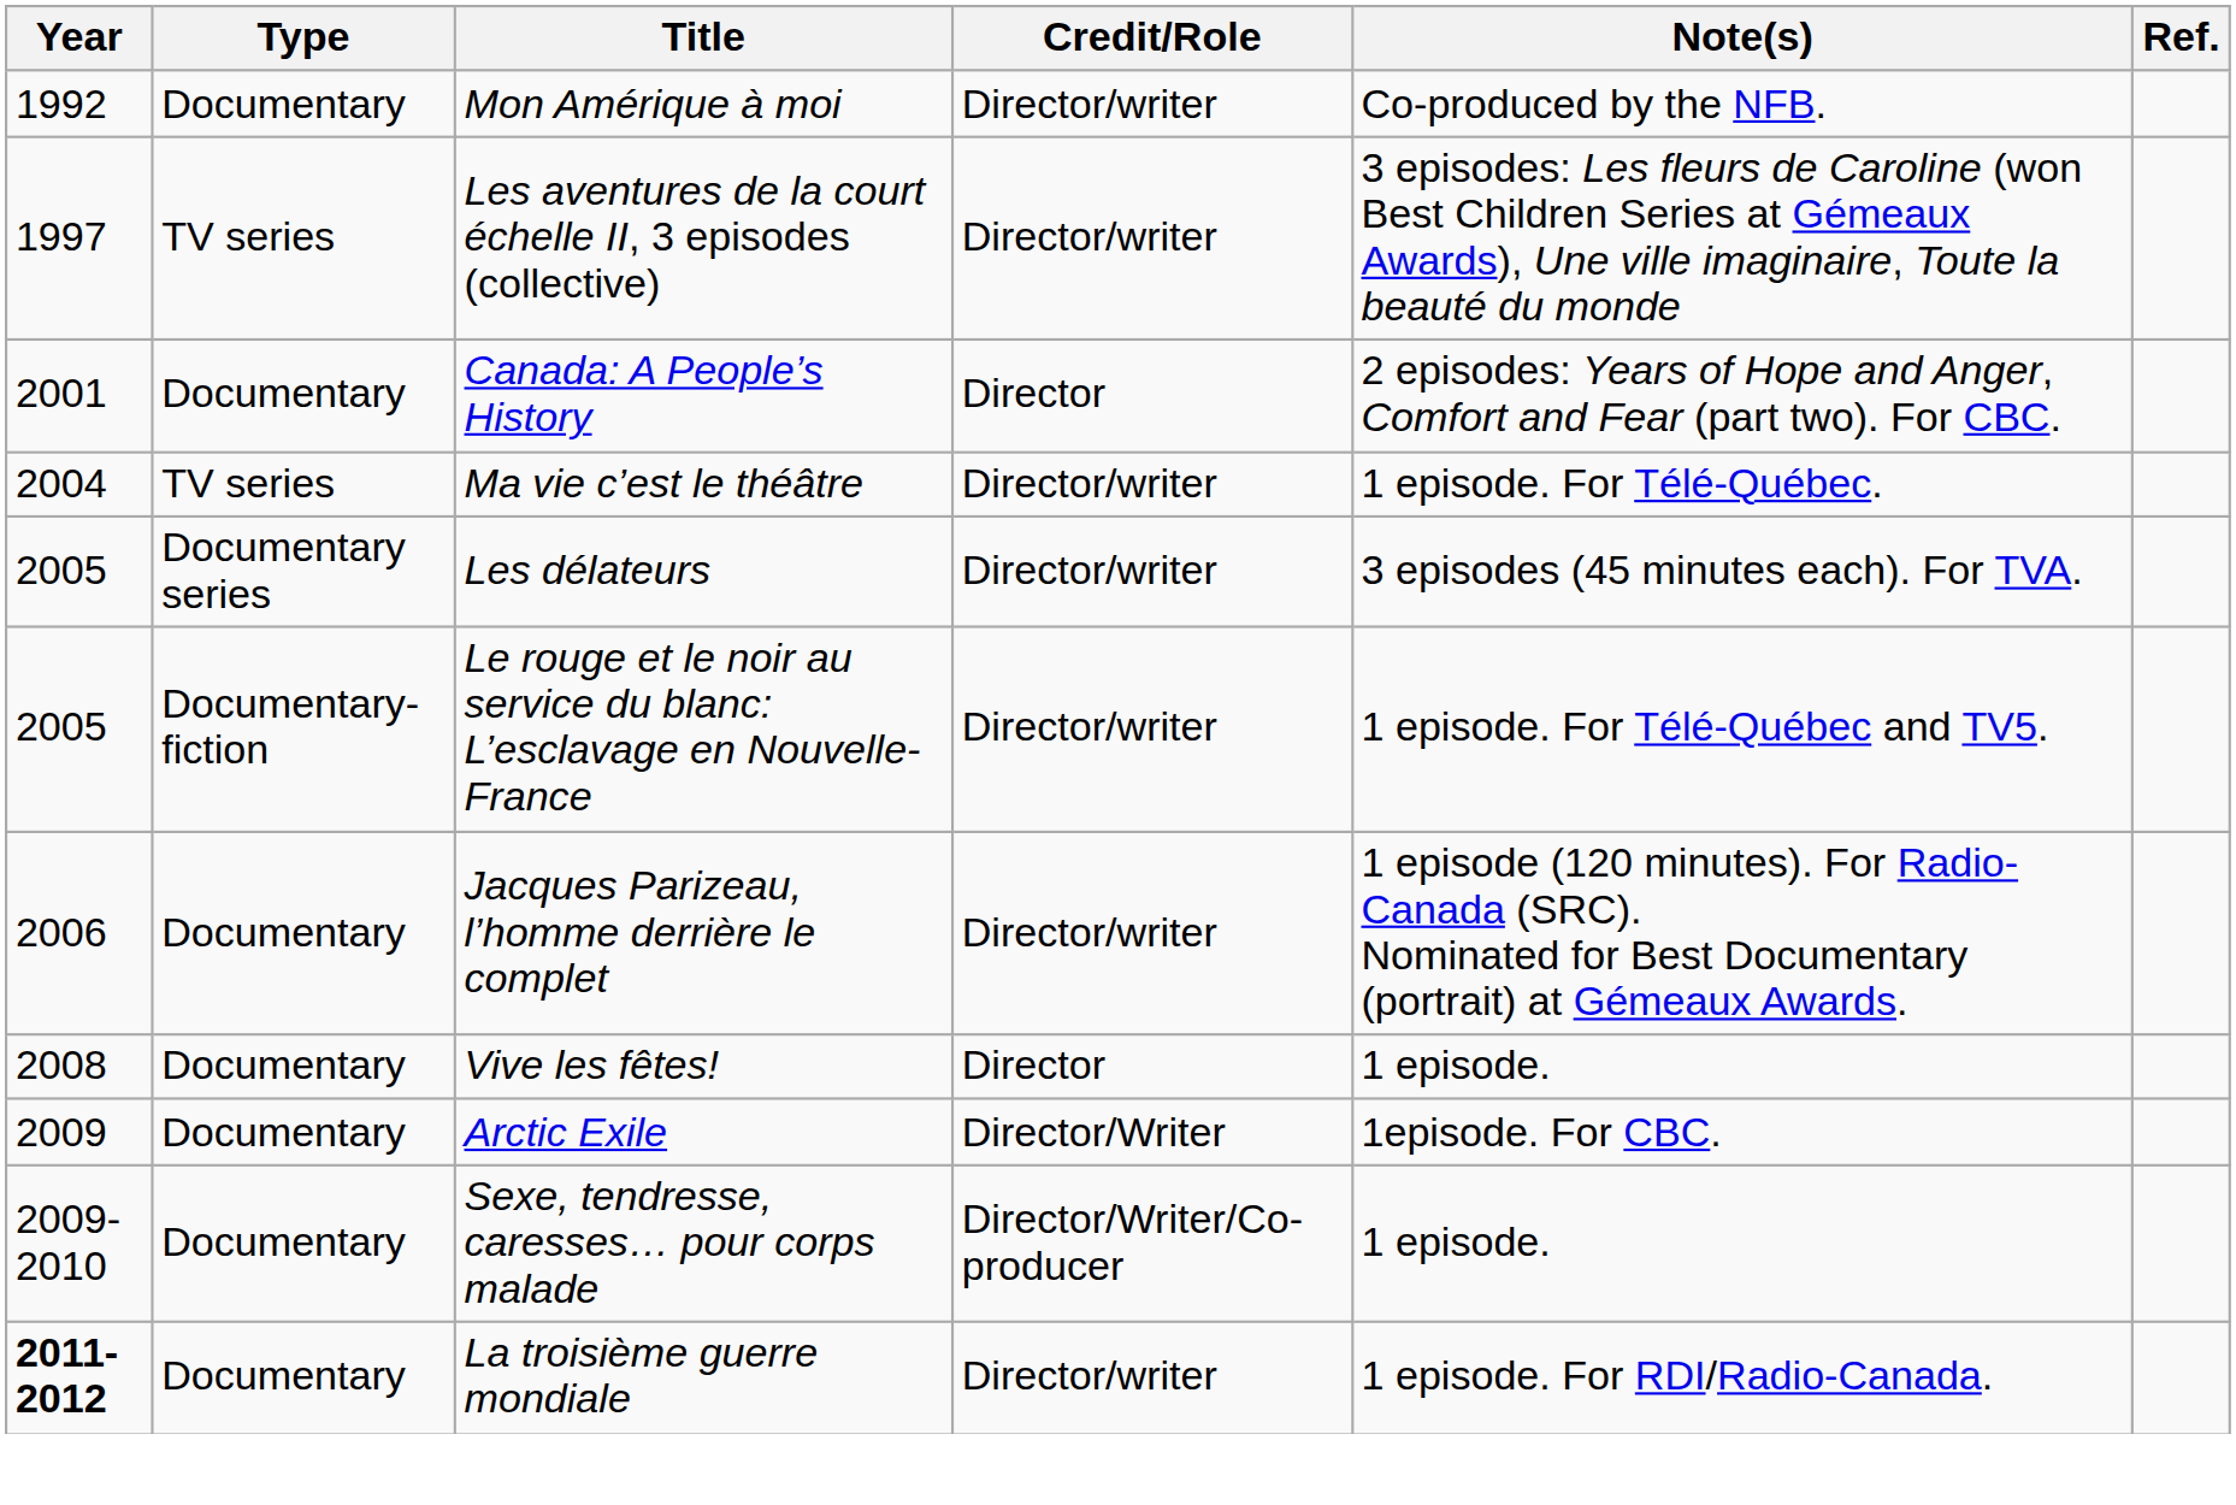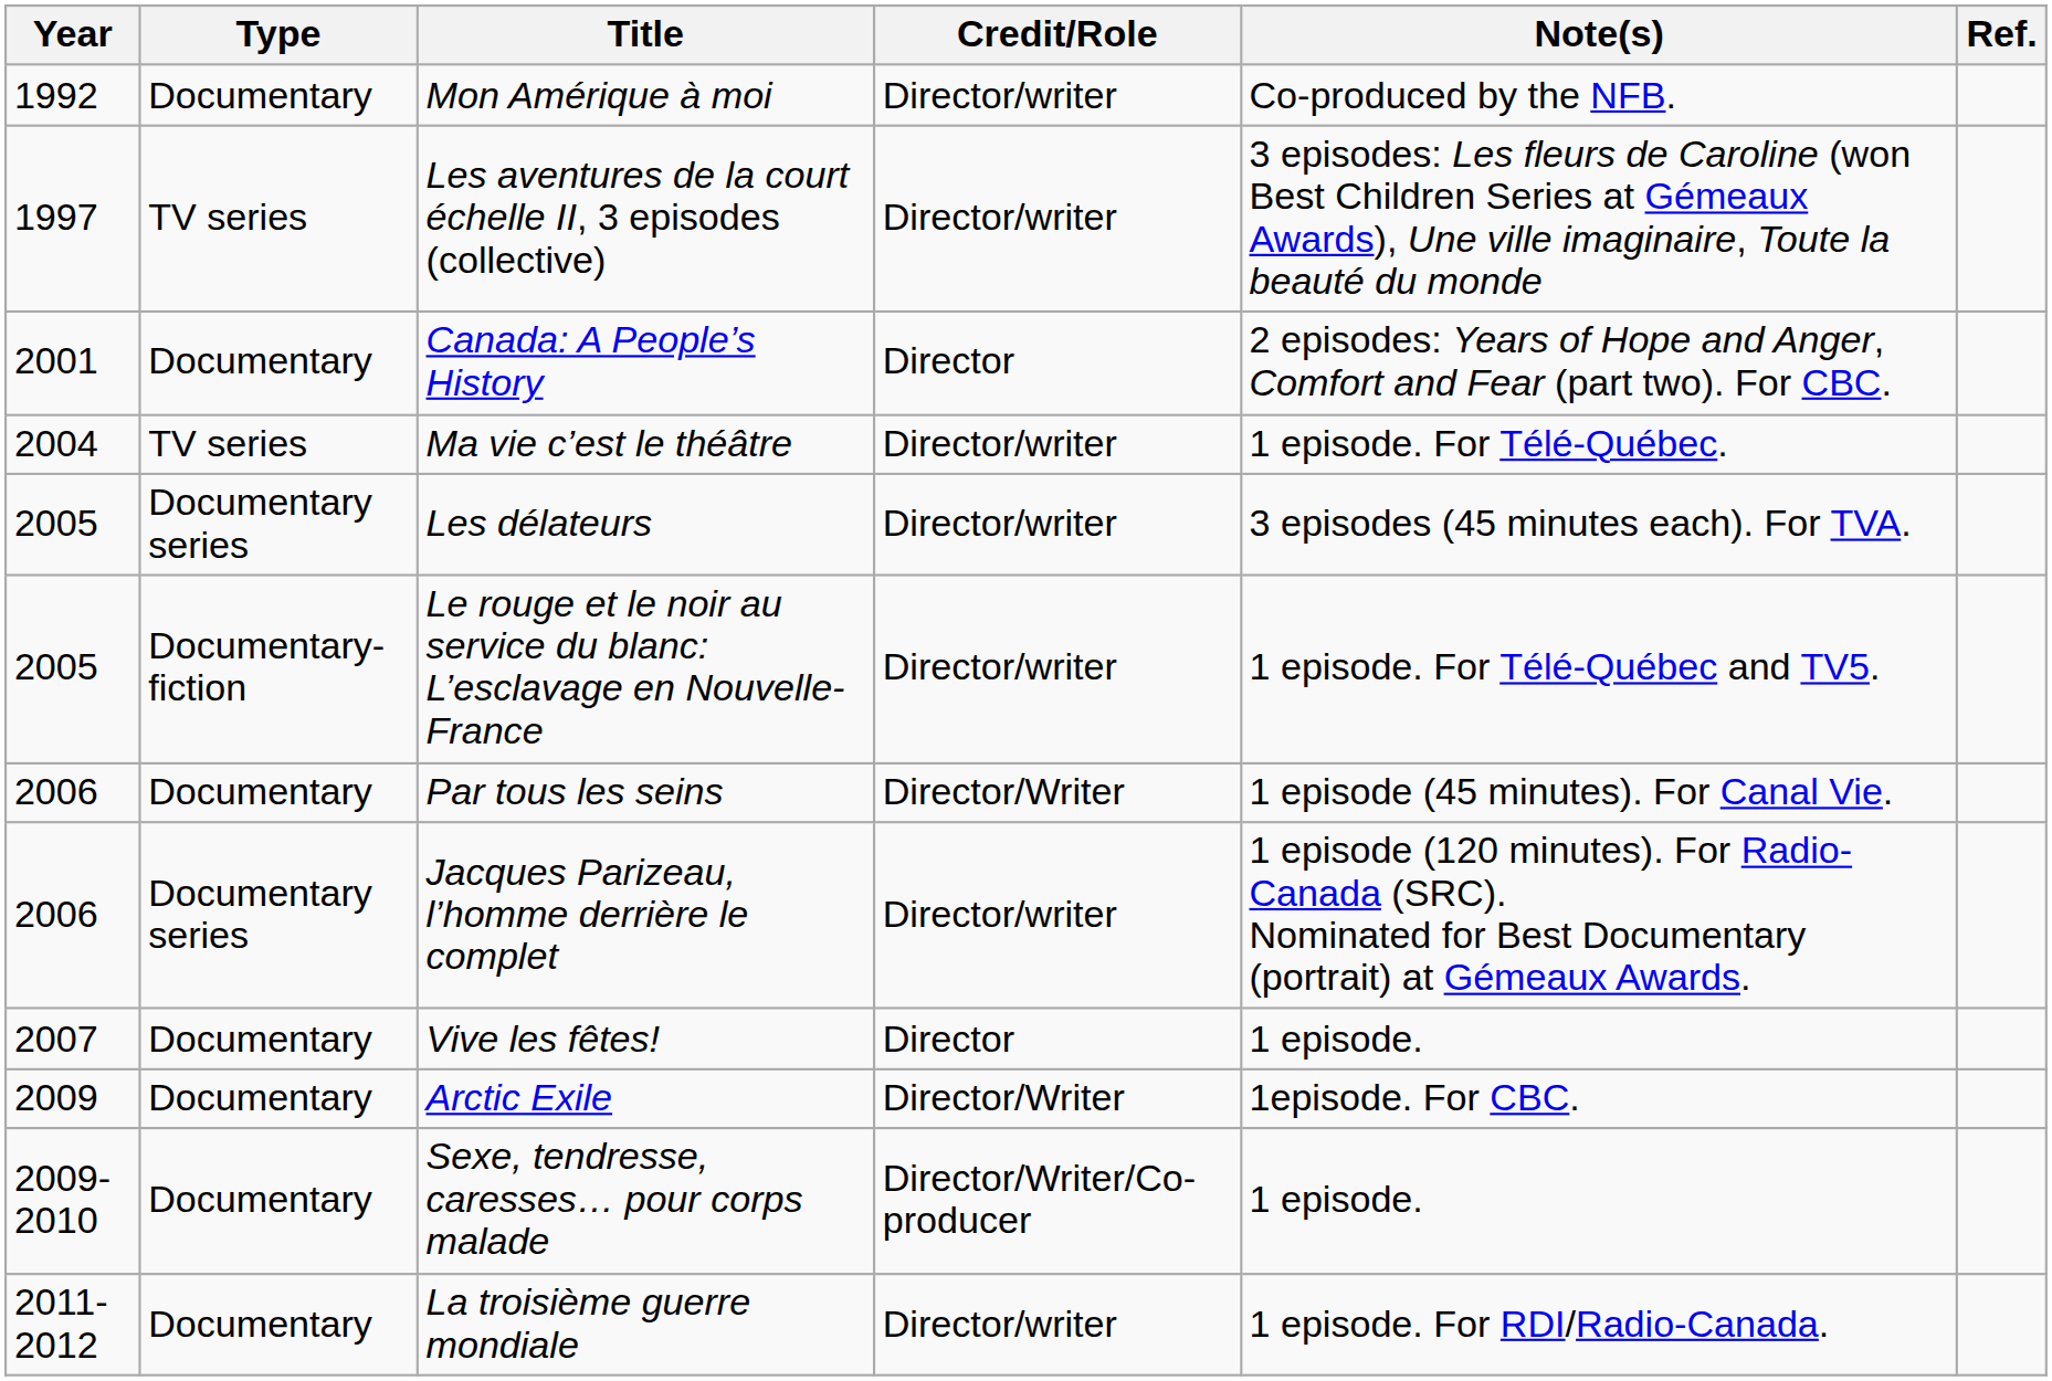 <table class="wikitable">
 <tr>
 <th>Year</th>
 <th>Type</th>
 <th>Title</th>
 <th>Credit/Role</th>
 <th>Note(s)</th>
 <th>Ref.</th>
 </tr>
 <tr>
 <td>1992</td>
 <td>Documentary</td>
 <td><em>Mon Amérique à moi</em></td>
 <td>Director/writer</td>
 <td>Co-produced by the <a href='#'>NFB</a>.</td>
 <td></td>
 </tr>
 <tr>
 <td>1997</td>
 <td>TV series</td>
 <td><em>Les aventures de la court  échelle II</em>, 3 episodes (collective)</td>
 <td>Director/writer</td>
 <td>3 episodes: <em>Les fleurs de Caroline</em> (won Best Children Series at <a href='#'>Gémeaux Awards</a>), <em>Une ville imaginaire</em>, <em>Toute la beauté du monde</em></td>
 <td><br></td>
 </tr>
 <tr>
 <td>2001</td>
 <td>Documentary</td>
 <td><em><a href='#'>Canada: A People’s History</a></em></td>
 <td>Director</td>
 <td>2 episodes: <em>Years of Hope and Anger</em>, <em>Comfort and Fear</em> (part two). For <a href='#'>CBC</a>.</td>
 <td><br></td>
 </tr>
 <tr>
 <td>2004</td>
 <td>TV series</td>
 <td><em>Ma vie c’est le théâtre</em></td>
 <td>Director/writer</td>
 <td>1 episode. For <a href='#'>Télé-Québec</a>.</td>
 <td></td>
 </tr>
 <tr>
 <td>2005</td>
 <td>Documentary series</td>
 <td><em>Les délateurs</em></td>
 <td>Director/writer</td>
 <td>3 episodes (45 minutes each). For <a href='#'>TVA</a>.</td>
 <td></td>
 </tr>
 <tr>
 <td>2005</td>
 <td>Documentary-fiction</td>
 <td><em>Le rouge et le noir au service du blanc: L’esclavage en Nouvelle-France</em></td>
 <td>Director/writer</td>
 <td>1 episode. For <a href='#'>Télé-Québec</a> and <a href='#'>TV5</a>.</td>
 <td></td>
 </tr>
 <tr>
 <td>2006</td>
 <td>Documentary</td>
+<td><em>Par tous les seins</em></td>
+<td>Director/Writer</td>
+<td>1 episode (45 minutes). For <a href='#'>Canal Vie</a>.</td>
+<td></td>
+</tr>
+<tr>
+<td>2006</td>
+<td>Documentary series</td>
 <td><em>Jacques Parizeau, l’homme derrière le complet</em></td>
 <td>Director/writer</td>
 <td>1 episode (120 minutes). For <a href='#'>Radio-Canada</a> (SRC).<br>Nominated for Best Documentary (portrait) at <a href='#'>Gémeaux Awards</a>.</td>
 <td></td>
 </tr>
 <tr>
-<td>2008</td>
+<td>2007</td>
 <td>Documentary</td>
 <td><em>Vive les fêtes!</em></td>
 <td>Director</td>
 <td>1 episode.</td>
 <td></td>
 </tr>
 <tr>
 <td>2009</td>
 <td>Documentary</td>
 <td><em><a href='#'>Arctic Exile</a></em></td>
 <td>Director/Writer</td>
 <td>1episode. For <a href='#'>CBC</a>.</td>
 <td></td>
 </tr>
 <tr>
 <td>2009-2010</td>
 <td>Documentary</td>
 <td><em>Sexe, tendresse, caresses… pour corps malade</em></td>
 <td>Director/Writer/Co-producer</td>
 <td>1 episode.</td>
 <td></td>
 </tr>
 <tr>
-<td><strong>2011-2012</strong></td>
+<td>2011-2012</td>
 <td>Documentary</td>
 <td><em>La troisième guerre mondiale</em></td>
 <td>Director/writer</td>
 <td>1 episode. For <a href='#'>RDI</a>/<a href='#'>Radio-Canada</a>.</td>
 <td></td>
 </tr>
 </table>
